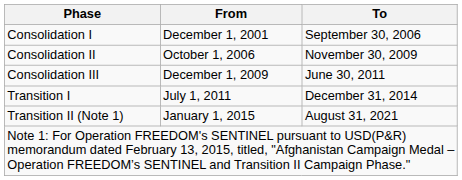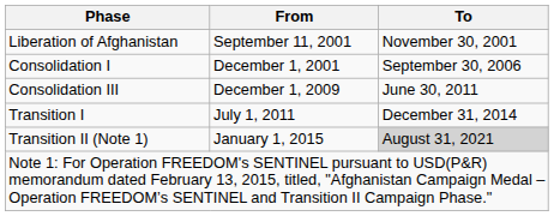 <table class="wikitable">
 <tr>
 <th>Phase</th>
 <th>From</th>
 <th>To</th>
 </tr>
 <tr>
+<td>Liberation of Afghanistan</td>
+<td>September 11, 2001</td>
+<td>November 30, 2001</td>
+</tr>
+<tr>
 <td>Consolidation I</td>
 <td>December 1, 2001</td>
 <td>September 30, 2006</td>
-</tr>
-<tr>
-<td>Consolidation II</td>
-<td>October 1, 2006</td>
-<td>November 30, 2009</td>
 </tr>
 <tr>
 <td>Consolidation III</td>
 <td>December 1, 2009</td>
 <td>June 30, 2011</td>
 </tr>
 <tr>
 <td>Transition I</td>
 <td>July 1, 2011</td>
 <td>December 31, 2014</td>
 </tr>
 <tr>
 <td>Transition II (Note 1)</td>
 <td>January 1, 2015</td>
-<td>August 31, 2021</td>
+<td style="background: lightgrey;">August 31, 2021</td>
 </tr>
 <tr>
 <td align="left" colspan="3">Note 1: For Operation FREEDOM's SENTINEL pursuant to USD(P&R)<br>memorandum dated February 13, 2015, titled, "Afghanistan Campaign Medal –<br>Operation FREEDOM’s SENTINEL and Transition II Campaign Phase."</td>
 </tr>
 </table>
